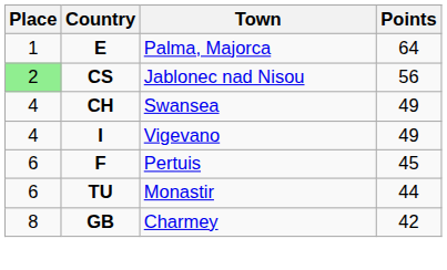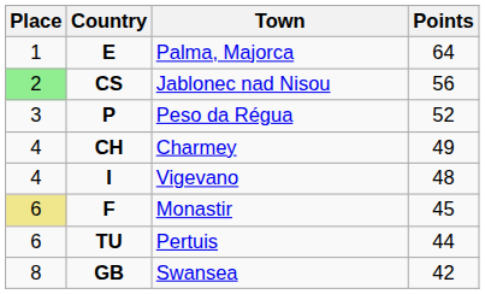 <table class="wikitable" style="text-align;">
 <tr>
 <th width="25">Place</th>
 <th width="25">Country</th>
 <th width="200">Town</th>
 <th width="25">Points</th>
 </tr>
 <tr>
 <td align="center">1</td>
 <td align="center"><strong>E</strong></td>
 <td align="left"><a href='#'>Palma, Majorca</a></td>
 <td align="center">64</td>
 </tr>
 <tr>
 <td align="center" style="background: lightgreen;">2</td>
 <td align="center"><strong>CS</strong></td>
 <td align="left"><a href='#'>Jablonec nad Nisou</a></td>
 <td align="center">56</td>
 </tr>
 <tr>
+<td align="center">3</td>
+<td align="center"><strong>P</strong></td>
+<td align="left"><a href='#'>Peso da Régua</a></td>
+<td align="center">52</td>
+</tr>
+<tr>
 <td align="center">4</td>
 <td align="center"><strong>CH</strong></td>
-<td align="left"><a href='#'>Swansea</a></td>
+<td align="left"><a href='#'>Charmey</a></td>
 <td align="center">49</td>
 </tr>
 <tr>
 <td align="center">4</td>
 <td align="center"><strong>I</strong></td>
 <td align="left"><a href='#'>Vigevano</a></td>
-<td align="center">49</td>
+<td align="center">48</td>
 </tr>
 <tr>
-<td align="center">6</td>
+<td align="center" style="background: khaki;">6</td>
 <td align="center"><strong>F</strong></td>
-<td align="left"><a href='#'>Pertuis</a></td>
+<td align="left"><a href='#'>Monastir</a></td>
 <td align="center">45</td>
 </tr>
 <tr>
 <td align="center">6</td>
 <td align="center"><strong>TU</strong></td>
-<td align="left"><a href='#'>Monastir</a></td>
+<td align="left"><a href='#'>Pertuis</a></td>
 <td align="center">44</td>
 </tr>
 <tr>
 <td align="center">8</td>
 <td align="center"><strong>GB</strong></td>
-<td align="left"><a href='#'>Charmey</a></td>
+<td align="left"><a href='#'>Swansea</a></td>
 <td align="center">42</td>
 </tr>
 </table>
